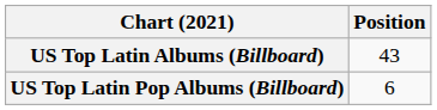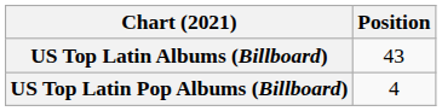 <table class="wikitable sortable plainrowheaders" style="text-align:center">
 <tr>
 <th scope="col">Chart (2021)</th>
 <th scope="col">Position</th>
 </tr>
 <tr>
 <th scope="row">US Top Latin Albums (<em>Billboard</em>)</th>
 <td>43</td>
 </tr>
 <tr>
 <th scope="row">US Top Latin Pop Albums (<em>Billboard</em>)</th>
-<td>6</td>
+<td>4</td>
 </tr>
 </table>
